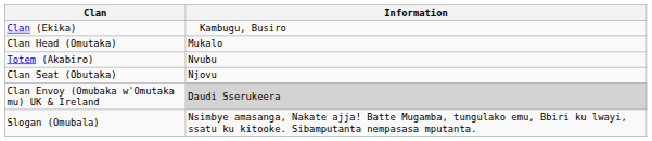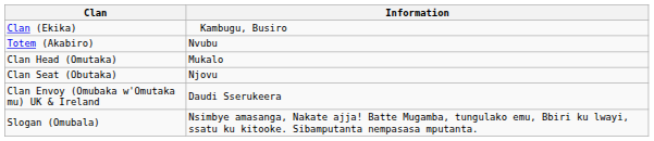 <table class="wikitable">
 <tr>
 <th>Clan</th>
 <th>Information</th>
 </tr>
 <tr>
 <td><a href='#'>Clan</a> (Ekika)</td>
 <td>  Kambugu, Busiro</td>
 </tr>
 <tr>
+<td><a href='#'>Totem</a> (Akabiro)</td>
+<td>Nvubu</td>
+</tr>
+<tr>
 <td>Clan Head (Omutaka)</td>
 <td>Mukalo</td>
-</tr>
-<tr>
-<td><a href='#'>Totem</a> (Akabiro)</td>
-<td>Nvubu</td>
 </tr>
 <tr>
 <td>Clan Seat (Obutaka)</td>
 <td>Njovu</td>
 </tr>
 <tr>
 <td>Clan Envoy (Omubaka w'Omutaka mu) UK & Ireland</td>
-<td style="background: lightgrey;">Daudi Sserukeera</td>
+<td>Daudi Sserukeera</td>
 </tr>
 <tr>
 <td>Slogan (Omubala)</td>
 <td>Nsimbye amasanga, Nakate ajja! Batte Mugamba, tungulako emu, Bbiri ku lwayi, ssatu ku kitooke. Sibamputanta nempasasa mputanta.</td>
 </tr>
 </table>
